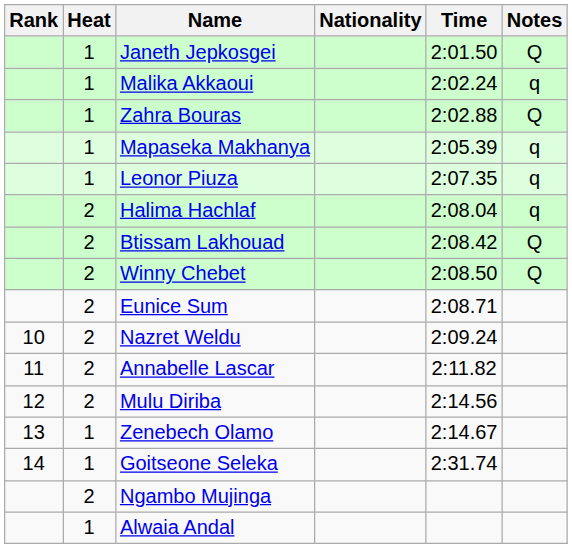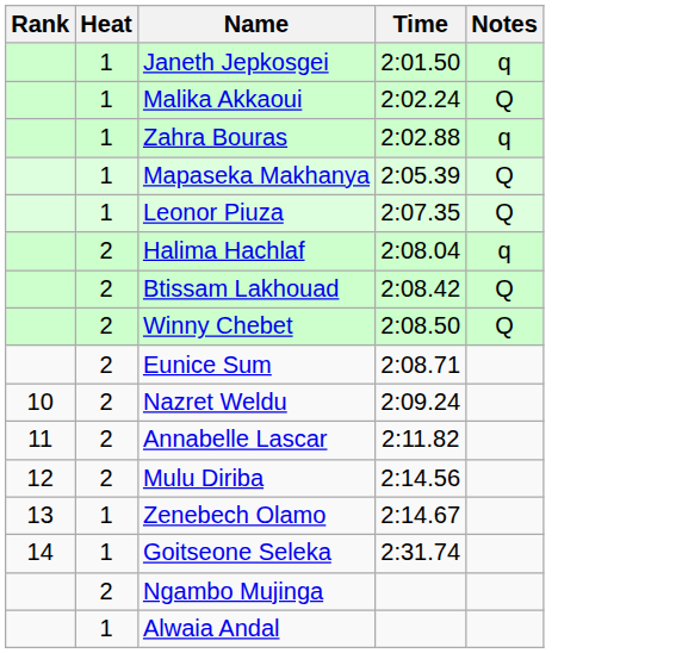 <table class="wikitable sortable" style="text-align:center">
 <tr>
 <th>Rank</th>
 <th>Heat</th>
 <th>Name</th>
-<th>Nationality</th>
 <th>Time</th>
 <th>Notes</th>
 </tr>
 <tr bgcolor=ccffcc>
 <td></td>
 <td>1</td>
 <td align=left><a href='#'>Janeth Jepkosgei</a></td>
-<td align=left></td>
 <td>2:01.50</td>
+<td>q</td>
+</tr>
+<tr bgcolor=ccffcc>
+<td></td>
+<td>1</td>
+<td align=left><a href='#'>Malika Akkaoui</a></td>
+<td>2:02.24</td>
 <td>Q</td>
 </tr>
 <tr bgcolor=ccffcc>
 <td></td>
 <td>1</td>
-<td align=left><a href='#'>Malika Akkaoui</a></td>
-<td align=left></td>
-<td>2:02.24</td>
+<td align=left><a href='#'>Zahra Bouras</a></td>
+<td>2:02.88</td>
 <td>q</td>
 </tr>
-<tr bgcolor=ccffcc>
+<tr bgcolor=ddffdd>
 <td></td>
 <td>1</td>
-<td align=left><a href='#'>Zahra Bouras</a></td>
-<td align=left></td>
-<td>2:02.88</td>
+<td align=left><a href='#'>Mapaseka Makhanya</a></td>
+<td>2:05.39</td>
 <td>Q</td>
 </tr>
 <tr bgcolor=ddffdd>
 <td></td>
 <td>1</td>
-<td align=left><a href='#'>Mapaseka Makhanya</a></td>
-<td align=left></td>
-<td>2:05.39</td>
-<td>q</td>
-</tr>
-<tr bgcolor=ddffdd>
-<td></td>
-<td>1</td>
 <td align=left><a href='#'>Leonor Piuza</a></td>
-<td align=left></td>
 <td>2:07.35</td>
-<td>q</td>
+<td>Q</td>
 </tr>
 <tr bgcolor=ccffcc>
 <td></td>
 <td>2</td>
 <td align=left><a href='#'>Halima Hachlaf</a></td>
-<td align=left></td>
 <td>2:08.04</td>
 <td>q</td>
 </tr>
 <tr bgcolor=ccffcc>
 <td></td>
 <td>2</td>
 <td align=left><a href='#'>Btissam Lakhouad</a></td>
-<td align=left></td>
 <td>2:08.42</td>
 <td>Q</td>
 </tr>
 <tr bgcolor=ccffcc>
 <td></td>
 <td>2</td>
 <td align=left><a href='#'>Winny Chebet</a></td>
-<td align=left></td>
 <td>2:08.50</td>
 <td>Q</td>
 </tr>
 <tr>
 <td></td>
 <td>2</td>
 <td align=left><a href='#'>Eunice Sum</a></td>
-<td align=left></td>
 <td>2:08.71</td>
 <td></td>
 </tr>
 <tr>
 <td>10</td>
 <td>2</td>
 <td align=left><a href='#'>Nazret Weldu</a></td>
-<td align=left></td>
 <td>2:09.24</td>
 <td></td>
 </tr>
 <tr>
 <td>11</td>
 <td>2</td>
 <td align=left><a href='#'>Annabelle Lascar</a></td>
-<td align=left></td>
 <td>2:11.82</td>
 <td></td>
 </tr>
 <tr>
 <td>12</td>
 <td>2</td>
 <td align=left><a href='#'>Mulu Diriba</a></td>
-<td align=left></td>
 <td>2:14.56</td>
 <td></td>
 </tr>
 <tr>
 <td>13</td>
 <td>1</td>
 <td align=left><a href='#'>Zenebech Olamo</a></td>
-<td align=left></td>
 <td>2:14.67</td>
 <td></td>
 </tr>
 <tr>
 <td>14</td>
 <td>1</td>
 <td align=left><a href='#'>Goitseone Seleka</a></td>
-<td align=left></td>
 <td>2:31.74</td>
 <td></td>
 </tr>
 <tr>
 <td></td>
 <td>2</td>
 <td align=left><a href='#'>Ngambo Mujinga</a></td>
-<td align=left></td>
 <td></td>
 <td></td>
 </tr>
 <tr>
 <td></td>
 <td>1</td>
 <td align=left><a href='#'>Alwaia Andal</a></td>
-<td align=left></td>
 <td></td>
 <td></td>
 </tr>
 </table>
